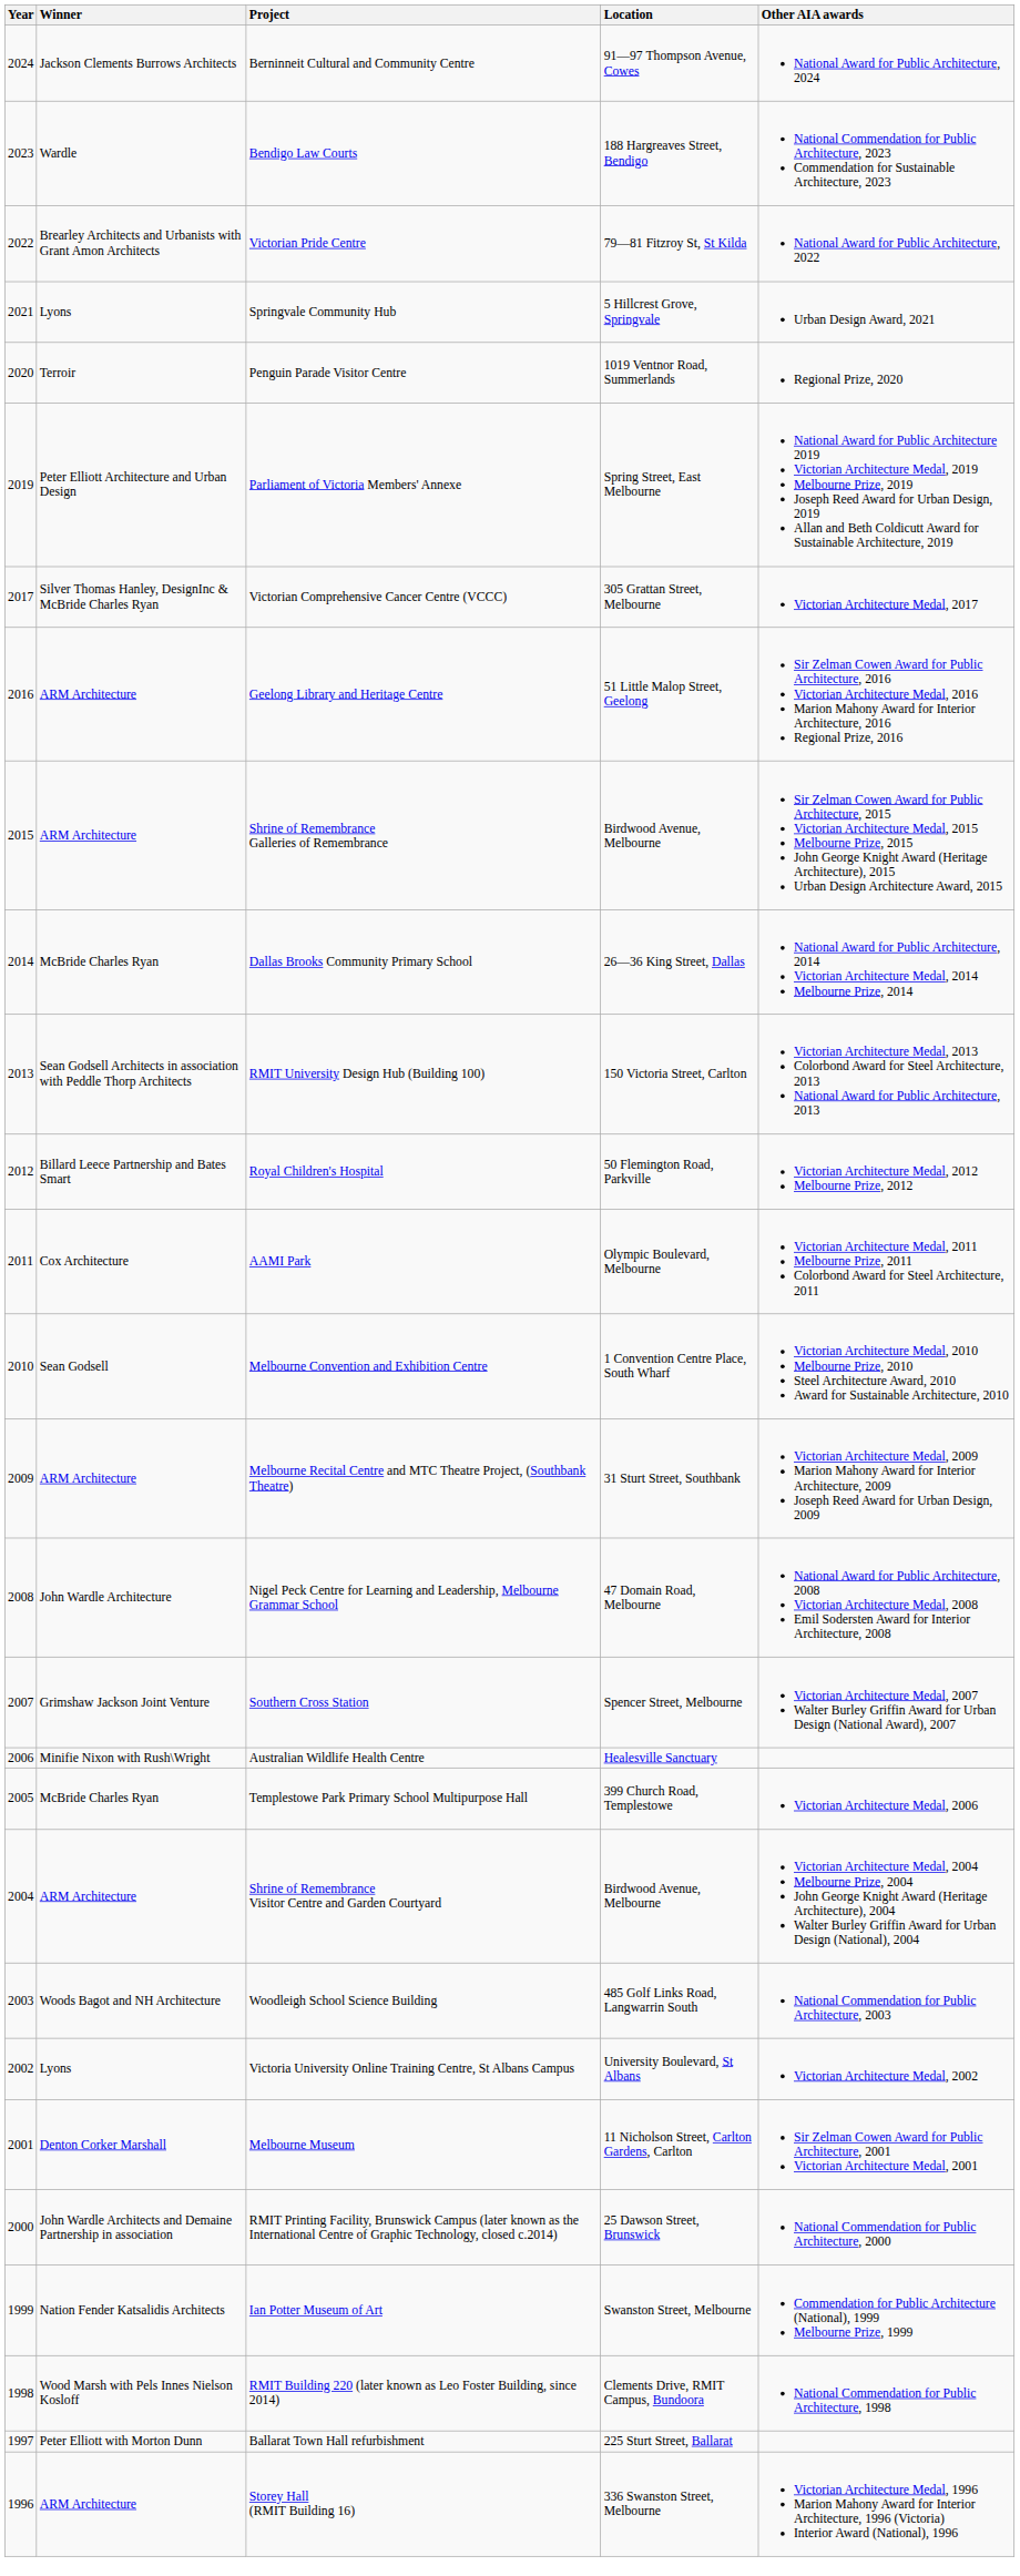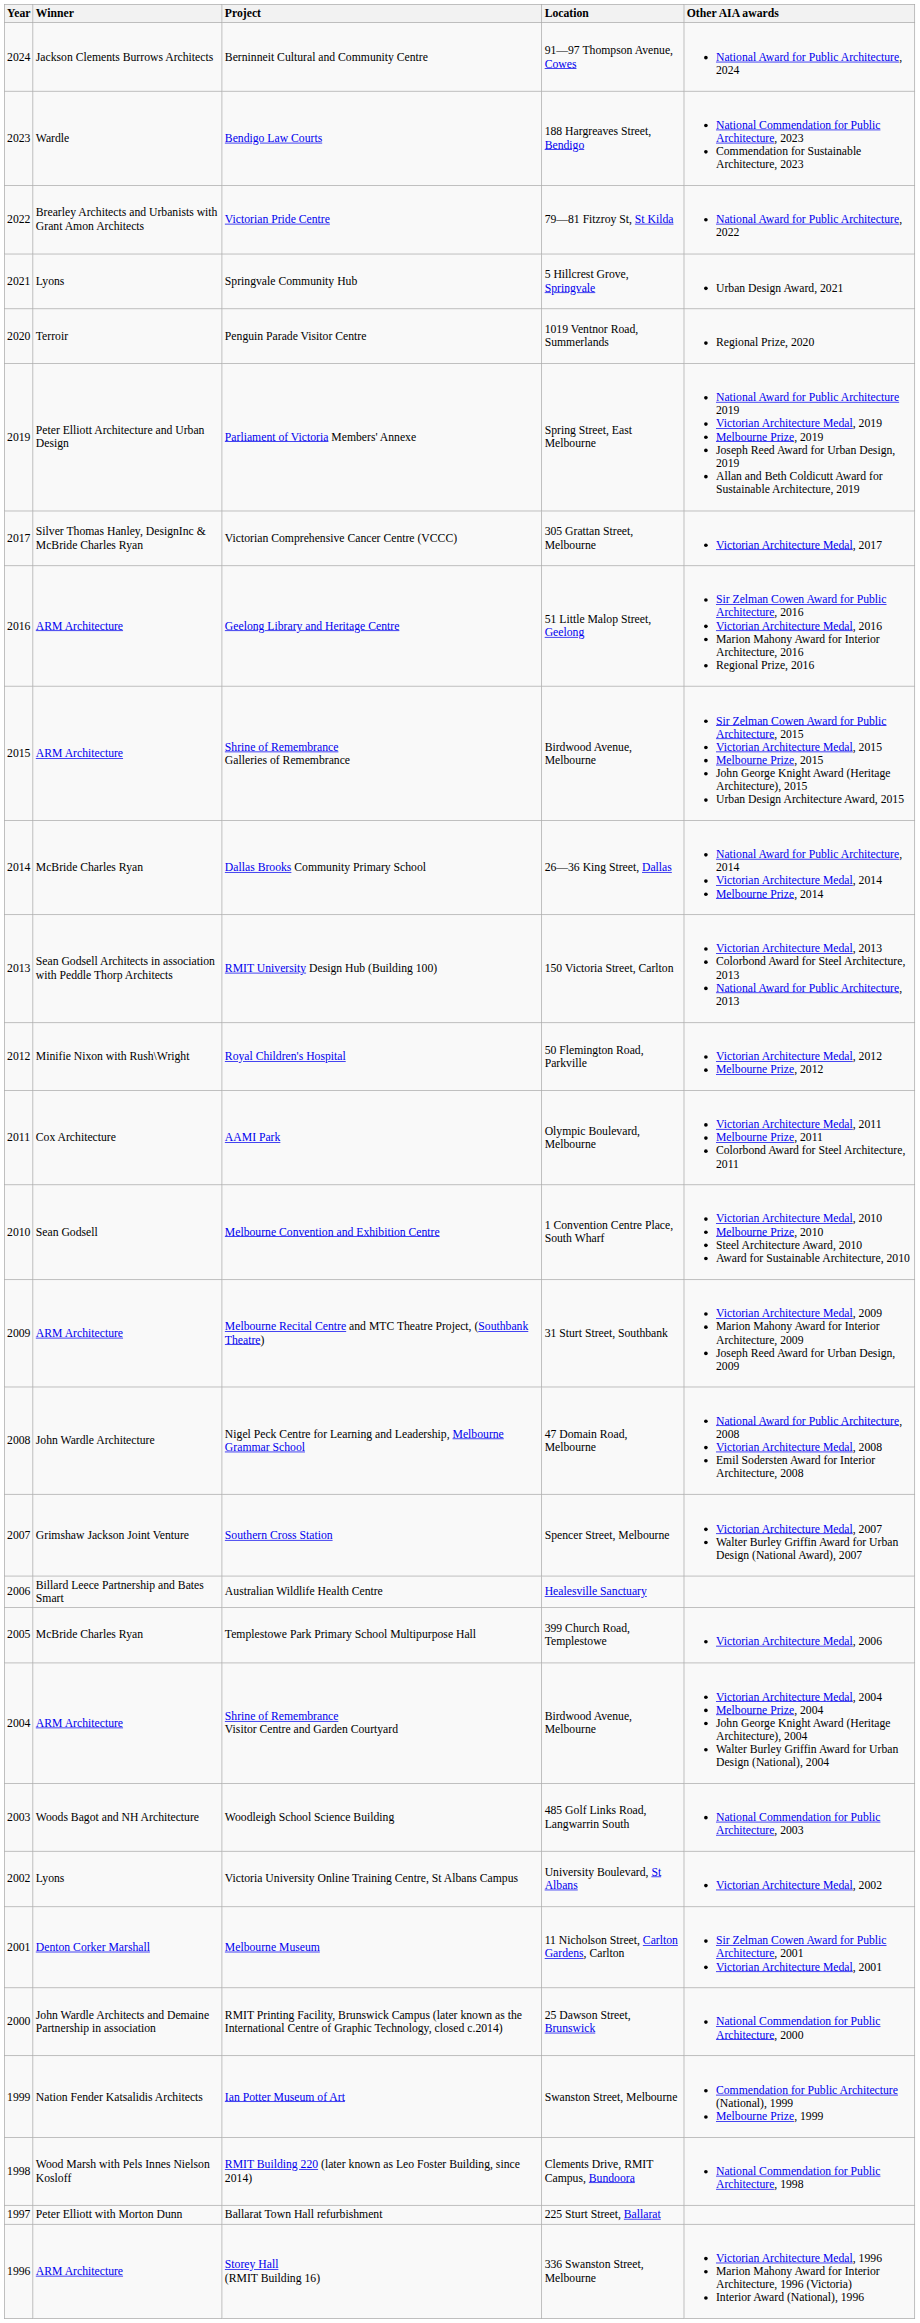 <table class="wikitable sortable">
 <tr>
 <th>Year</th>
 <th style="text-align:left;">Winner</th>
 <th style="text-align:left;">Project</th>
 <th style="text-align:left;">Location</th>
 <th style="text-align:left;">Other AIA awards</th>
 </tr>
 <tr>
 <td>2024</td>
 <td>Jackson Clements Burrows Architects</td>
 <td>Berninneit Cultural and Community Centre</td>
 <td>91—97 Thompson Avenue, <a href='#'>Cowes</a></td>
 <td><br><ul><li><a href='#'>National Award for Public Architecture</a>, 2024</li></ul></td>
 </tr>
 <tr>
 <td>2023</td>
 <td>Wardle</td>
 <td><a href='#'>Bendigo Law Courts</a></td>
 <td>188 Hargreaves Street, <a href='#'>Bendigo</a></td>
 <td><br><ul><li><a href='#'>National Commendation for Public Architecture</a>, 2023</li><li>Commendation for Sustainable Architecture, 2023</li></ul></td>
 </tr>
 <tr>
 <td>2022</td>
 <td>Brearley Architects and Urbanists with Grant Amon Architects</td>
 <td><a href='#'>Victorian Pride Centre</a></td>
 <td>79—81 Fitzroy St, <a href='#'>St Kilda</a></td>
 <td><br><ul><li><a href='#'>National Award for Public Architecture</a>, 2022</li></ul></td>
 </tr>
 <tr>
 <td>2021</td>
 <td>Lyons</td>
 <td>Springvale Community Hub</td>
 <td>5 Hillcrest Grove, <a href='#'>Springvale</a></td>
 <td><br><ul><li>Urban Design Award, 2021</li></ul></td>
 </tr>
 <tr>
 <td>2020</td>
 <td>Terroir</td>
 <td>Penguin Parade Visitor Centre</td>
 <td>1019 Ventnor Road, Summerlands</td>
 <td><br><ul><li>Regional Prize, 2020</li></ul></td>
 </tr>
 <tr>
 <td>2019</td>
 <td>Peter Elliott Architecture and Urban Design</td>
 <td><a href='#'>Parliament of Victoria</a> Members' Annexe</td>
 <td>Spring Street, East Melbourne</td>
 <td><br><ul><li><a href='#'>National Award for Public Architecture</a> 2019</li><li><a href='#'>Victorian Architecture Medal</a>, 2019</li><li><a href='#'>Melbourne Prize</a>, 2019</li><li>Joseph Reed Award for Urban Design, 2019</li><li>Allan and Beth Coldicutt Award for Sustainable Architecture, 2019</li></ul></td>
 </tr>
 <tr>
 <td>2017</td>
 <td>Silver Thomas Hanley, DesignInc & McBride Charles Ryan</td>
 <td>Victorian Comprehensive Cancer Centre (VCCC)</td>
 <td>305 Grattan Street, Melbourne</td>
 <td><br><ul><li><a href='#'>Victorian Architecture Medal</a>, 2017</li></ul></td>
 </tr>
 <tr>
 <td>2016</td>
 <td><a href='#'>ARM Architecture</a></td>
 <td><a href='#'>Geelong Library and Heritage Centre</a></td>
 <td>51 Little Malop Street, <a href='#'>Geelong</a></td>
 <td><br><ul><li><a href='#'>Sir Zelman Cowen Award for Public Architecture</a>, 2016</li><li><a href='#'>Victorian Architecture Medal</a>, 2016</li><li>Marion Mahony Award for Interior Architecture, 2016</li><li>Regional Prize, 2016</li></ul></td>
 </tr>
 <tr>
 <td>2015</td>
 <td><a href='#'>ARM Architecture</a></td>
 <td><a href='#'>Shrine of Remembrance</a><br>Galleries of Remembrance</td>
 <td>Birdwood Avenue, Melbourne</td>
 <td><br><ul><li><a href='#'>Sir Zelman Cowen Award for Public Architecture</a>, 2015</li><li><a href='#'>Victorian Architecture Medal</a>, 2015</li><li><a href='#'>Melbourne Prize</a>, 2015</li><li>John George Knight Award (Heritage Architecture), 2015</li><li>Urban Design Architecture Award, 2015</li></ul></td>
 </tr>
 <tr>
 <td>2014</td>
 <td>McBride Charles Ryan</td>
 <td><a href='#'>Dallas Brooks</a> Community Primary School</td>
 <td>26—36 King Street, <a href='#'>Dallas</a></td>
 <td><br><ul><li><a href='#'>National Award for Public Architecture</a>, 2014</li><li><a href='#'>Victorian Architecture Medal</a>, 2014</li><li><a href='#'>Melbourne Prize</a>, 2014</li></ul></td>
 </tr>
 <tr>
 <td>2013</td>
 <td>Sean Godsell Architects in association with Peddle Thorp Architects</td>
 <td><a href='#'>RMIT University</a> Design Hub (Building 100)</td>
 <td>150 Victoria Street, Carlton</td>
 <td><br><ul><li><a href='#'>Victorian Architecture Medal</a>, 2013</li><li>Colorbond Award for Steel Architecture, 2013</li><li><a href='#'>National Award for Public Architecture</a>, 2013</li></ul></td>
 </tr>
 <tr>
 <td>2012</td>
-<td>Billard Leece Partnership and Bates Smart</td>
+<td>Minifie Nixon with Rush\Wright</td>
 <td><a href='#'>Royal Children's Hospital</a></td>
 <td>50 Flemington Road, Parkville</td>
 <td><br><ul><li><a href='#'>Victorian Architecture Medal</a>, 2012</li><li><a href='#'>Melbourne Prize</a>, 2012</li></ul></td>
 </tr>
 <tr>
 <td>2011</td>
 <td>Cox Architecture</td>
 <td><a href='#'>AAMI Park</a></td>
 <td>Olympic Boulevard, Melbourne</td>
 <td><br><ul><li><a href='#'>Victorian Architecture Medal</a>, 2011</li><li><a href='#'>Melbourne Prize</a>, 2011</li><li>Colorbond Award for Steel Architecture, 2011</li></ul></td>
 </tr>
 <tr>
 <td>2010</td>
 <td>Sean Godsell</td>
 <td><a href='#'>Melbourne Convention and Exhibition Centre</a></td>
 <td>1 Convention Centre Place, South Wharf</td>
 <td><br><ul><li><a href='#'>Victorian Architecture Medal</a>, 2010</li><li><a href='#'>Melbourne Prize</a>, 2010</li><li>Steel Architecture Award, 2010</li><li>Award for Sustainable Architecture, 2010</li></ul></td>
 </tr>
 <tr>
 <td>2009</td>
 <td><a href='#'>ARM Architecture</a></td>
 <td><a href='#'>Melbourne Recital Centre</a> and MTC Theatre Project, (<a href='#'>Southbank Theatre</a>)</td>
 <td>31 Sturt Street, Southbank</td>
 <td><br><ul><li><a href='#'>Victorian Architecture Medal</a>, 2009</li><li>Marion Mahony Award for Interior Architecture, 2009</li><li>Joseph Reed Award for Urban Design, 2009</li></ul></td>
 </tr>
 <tr>
 <td>2008</td>
 <td>John Wardle Architecture</td>
 <td>Nigel Peck Centre for Learning and Leadership, <a href='#'>Melbourne Grammar School</a></td>
 <td>47 Domain Road, Melbourne</td>
 <td><br><ul><li><a href='#'>National Award for Public Architecture</a>, 2008</li><li><a href='#'>Victorian Architecture Medal</a>, 2008</li><li>Emil Sodersten Award for Interior Architecture, 2008</li></ul></td>
 </tr>
 <tr>
 <td>2007</td>
 <td>Grimshaw Jackson Joint Venture</td>
 <td><a href='#'>Southern Cross Station</a></td>
 <td>Spencer Street, Melbourne</td>
 <td><br><ul><li><a href='#'>Victorian Architecture Medal</a>, 2007</li><li>Walter Burley Griffin Award for Urban Design (National Award), 2007</li></ul></td>
 </tr>
 <tr>
 <td>2006</td>
-<td>Minifie Nixon with Rush\Wright</td>
+<td>Billard Leece Partnership and Bates Smart</td>
 <td>Australian Wildlife Health Centre</td>
 <td><a href='#'>Healesville Sanctuary</a></td>
 <td></td>
 </tr>
 <tr>
 <td>2005</td>
 <td>McBride Charles Ryan</td>
 <td>Templestowe Park Primary School Multipurpose Hall</td>
 <td>399 Church Road, Templestowe</td>
 <td><br><ul><li><a href='#'>Victorian Architecture Medal</a>, 2006</li></ul></td>
 </tr>
 <tr>
 <td>2004</td>
 <td><a href='#'>ARM Architecture</a></td>
 <td><a href='#'>Shrine of Remembrance</a><br>Visitor Centre and Garden Courtyard</td>
 <td>Birdwood Avenue, Melbourne</td>
 <td><br><ul><li><a href='#'>Victorian Architecture Medal</a>, 2004</li><li><a href='#'>Melbourne Prize</a>, 2004</li><li>John George Knight Award (Heritage Architecture), 2004</li><li>Walter Burley Griffin Award for Urban Design (National), 2004</li></ul></td>
 </tr>
 <tr>
 <td>2003</td>
 <td>Woods Bagot and NH Architecture</td>
 <td>Woodleigh School Science Building</td>
 <td>485 Golf Links Road, Langwarrin South</td>
 <td><br><ul><li><a href='#'>National Commendation for Public Architecture</a>, 2003</li></ul></td>
 </tr>
 <tr>
 <td>2002</td>
 <td>Lyons</td>
 <td>Victoria University Online Training Centre, St Albans Campus</td>
 <td>University Boulevard, <a href='#'>St Albans</a></td>
 <td><br><ul><li><a href='#'>Victorian Architecture Medal</a>, 2002</li></ul></td>
 </tr>
 <tr>
 <td>2001</td>
 <td><a href='#'>Denton Corker Marshall</a></td>
 <td><a href='#'>Melbourne Museum</a></td>
 <td>11 Nicholson Street, <a href='#'>Carlton Gardens</a>, Carlton</td>
 <td><br><ul><li><a href='#'>Sir Zelman Cowen Award for Public Architecture</a>, 2001</li><li><a href='#'>Victorian Architecture Medal</a>, 2001</li></ul></td>
 </tr>
 <tr>
 <td>2000</td>
 <td>John Wardle Architects and Demaine Partnership in association</td>
 <td>RMIT Printing Facility, Brunswick Campus (later known as the International Centre of Graphic Technology, closed c.2014)</td>
 <td>25 Dawson Street, <a href='#'>Brunswick</a></td>
 <td><br><ul><li><a href='#'>National Commendation for Public Architecture</a>, 2000</li></ul></td>
 </tr>
 <tr>
 <td>1999</td>
 <td>Nation Fender Katsalidis Architects</td>
 <td><a href='#'>Ian Potter Museum of Art</a></td>
 <td>Swanston Street, Melbourne</td>
 <td><br><ul><li><a href='#'>Commendation for Public Architecture</a> (National), 1999</li><li><a href='#'>Melbourne Prize</a>, 1999</li></ul></td>
 </tr>
 <tr>
 <td>1998</td>
 <td>Wood Marsh with Pels Innes Nielson Kosloff</td>
 <td><a href='#'>RMIT Building 220</a> (later known as Leo Foster Building, since 2014)</td>
 <td>Clements Drive, RMIT Campus, <a href='#'>Bundoora</a></td>
 <td><br><ul><li><a href='#'>National Commendation for Public Architecture</a>, 1998</li></ul></td>
 </tr>
 <tr>
 <td>1997</td>
 <td>Peter Elliott with Morton Dunn</td>
 <td>Ballarat Town Hall refurbishment</td>
 <td>225 Sturt Street, <a href='#'>Ballarat</a></td>
 <td></td>
 </tr>
 <tr>
 <td>1996</td>
 <td><a href='#'>ARM Architecture</a></td>
 <td><a href='#'>Storey Hall</a><br>(RMIT Building 16)</td>
 <td>336 Swanston Street, Melbourne</td>
 <td><br><ul><li><a href='#'>Victorian Architecture Medal</a>, 1996</li><li>Marion Mahony Award for Interior Architecture, 1996 (Victoria)</li><li>Interior Award (National), 1996</li></ul></td>
 </tr>
 </table>
